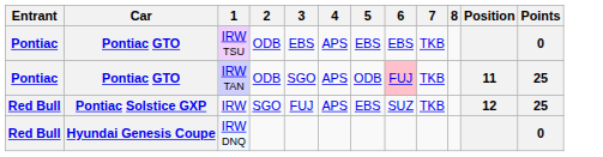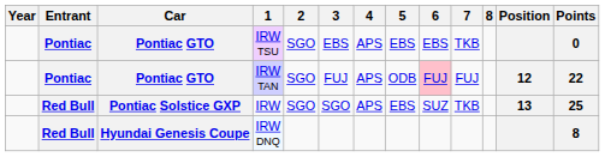 <table class="wikitable" style="text-align:center; font-size:95%">
 <tr>
+<th>Year</th>
 <th>Entrant</th>
 <th>Car</th>
 <th>1</th>
 <th>2</th>
 <th>3</th>
 <th>4</th>
 <th>5</th>
 <th>6</th>
 <th>7</th>
 <th>8</th>
 <th>Position</th>
 <th>Points</th>
 </tr>
 <tr>
+<td></td>
 <th><a href='#'>Pontiac</a></th>
 <th><a href='#'>Pontiac</a> <a href='#'>GTO</a></th>
 <td style="background:#EFCFFF;"><a href='#'>IRW</a><br><small>TSU</small></td>
-<td><a href='#'>ODB</a><br><small></small></td>
+<td><a href='#'>SGO</a><br><small></small></td>
 <td><a href='#'>EBS</a><br><small></small></td>
 <td><a href='#'>APS</a><br><small></small></td>
 <td><a href='#'>EBS</a><br><small></small></td>
 <td><a href='#'>EBS</a><br><small></small></td>
 <td><a href='#'>TKB</a><br><small></small></td>
 <td></td>
 <th></th>
 <th>0</th>
 </tr>
 <tr>
+<td></td>
 <th><a href='#'>Pontiac</a></th>
 <th><a href='#'>Pontiac</a> <a href='#'>GTO</a></th>
 <td style="background:#CFCFFF;"><a href='#'>IRW</a><br><small>TAN</small></td>
-<td><a href='#'>ODB</a><br><small></small></td>
 <td><a href='#'>SGO</a><br><small></small></td>
+<td><a href='#'>FUJ</a><br><small></small></td>
 <td><a href='#'>APS</a><br><small></small></td>
 <td><a href='#'>ODB</a><br><small></small></td>
 <td style="background: pink;"><a href='#'>FUJ</a><br><small></small></td>
-<td><a href='#'>TKB</a><br><small></small></td>
+<td><a href='#'>FUJ</a><br><small></small></td>
 <td></td>
-<th>11</th>
-<th>25</th>
+<th>12</th>
+<th>22</th>
 </tr>
 <tr>
+<td></td>
 <th><a href='#'>Red Bull</a></th>
 <th><a href='#'>Pontiac</a> <a href='#'>Solstice GXP</a></th>
 <td><a href='#'>IRW</a><br><small></small></td>
 <td><a href='#'>SGO</a><br><small></small></td>
-<td><a href='#'>FUJ</a><br><small></small></td>
+<td><a href='#'>SGO</a><br><small></small></td>
 <td><a href='#'>APS</a><br><small></small></td>
 <td><a href='#'>EBS</a><br><small></small></td>
 <td><a href='#'>SUZ</a><br><small></small></td>
 <td><a href='#'>TKB</a><br><small></small></td>
 <td></td>
-<th>12</th>
+<th>13</th>
 <th>25</th>
 </tr>
 <tr>
+<td></td>
 <th><a href='#'>Red Bull</a></th>
 <th><a href='#'>Hyundai Genesis Coupe</a></th>
 <td style="background:#F0F8FF;"><a href='#'>IRW</a><br><small>DNQ</small></td>
 <td></td>
 <td></td>
 <td></td>
 <td></td>
 <td></td>
 <td></td>
 <td></td>
 <th></th>
-<th>0</th>
+<th>8</th>
 </tr>
 </table>
